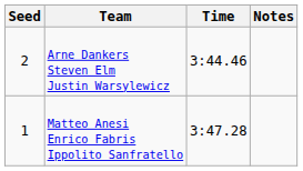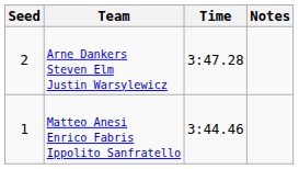 <table class="wikitable" style="text-align:center">
 <tr>
 <th>Seed</th>
 <th>Team</th>
 <th>Time</th>
 <th>Notes</th>
 </tr>
 <tr>
 <td>2</td>
 <td align="left"><small><br> <a href='#'>Arne Dankers</a><br><a href='#'>Steven Elm</a><br><a href='#'>Justin Warsylewicz</a></small></td>
-<td>3:44.46</td>
+<td>3:47.28</td>
 <td></td>
 </tr>
 <tr>
 <td>1</td>
 <td align="left"><small><br> <a href='#'>Matteo Anesi</a><br><a href='#'>Enrico Fabris</a><br><a href='#'>Ippolito Sanfratello</a></small></td>
-<td>3:47.28</td>
+<td>3:44.46</td>
 <td></td>
 </tr>
 </table>
